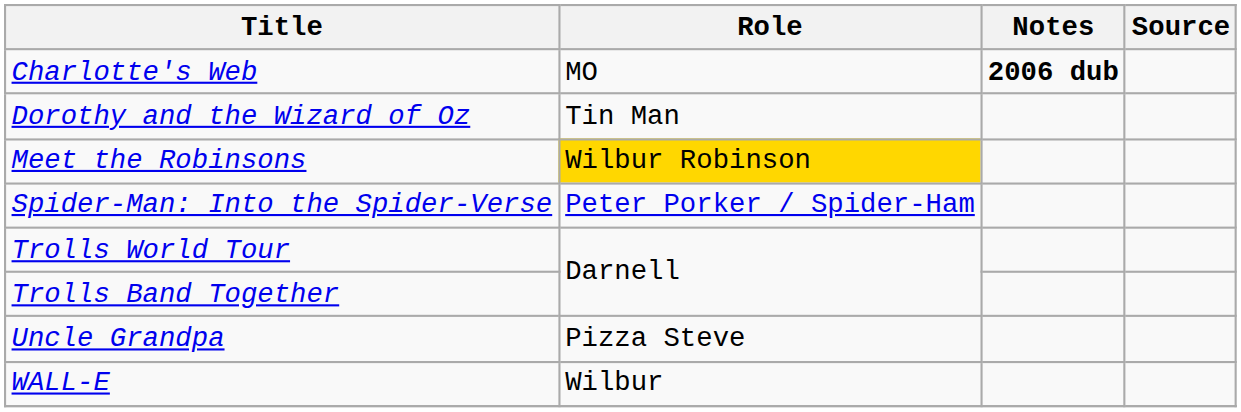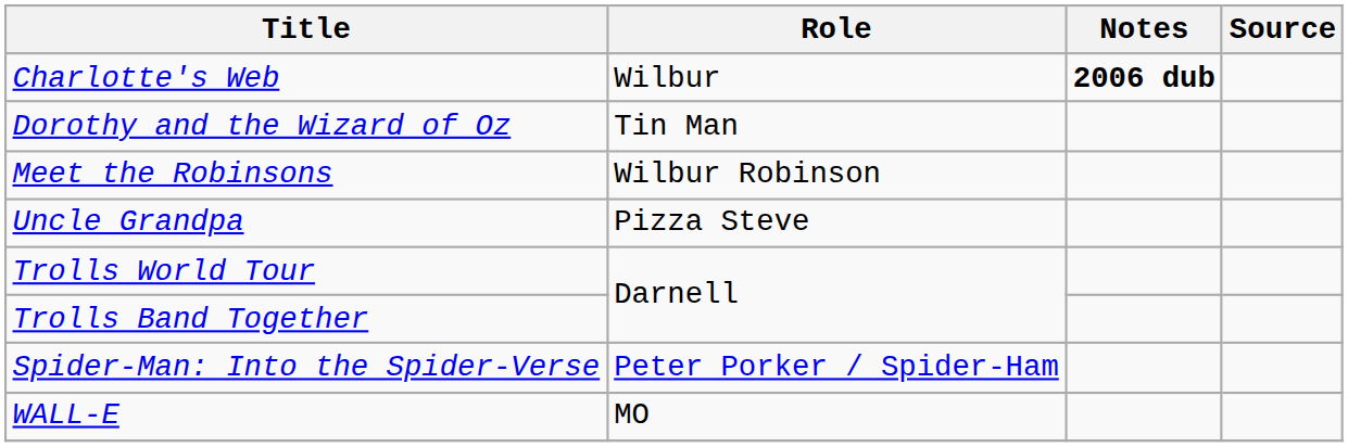 <table class="wikitable sortable plainrowheaders">
 <tr>
 <th>Title</th>
 <th>Role</th>
 <th class=unsortable>Notes</th>
 <th class=unsortable>Source</th>
 </tr>
 <tr>
 <td><em><a href='#'>Charlotte's Web</a></em></td>
-<td>MO</td>
+<td>Wilbur</td>
 <td><strong>2006 dub</strong></td>
 <td></td>
 </tr>
 <tr>
 <td><em><a href='#'>Dorothy and the Wizard of Oz</a></em></td>
 <td>Tin Man</td>
 <td></td>
 <td></td>
 </tr>
 <tr>
 <td><em><a href='#'>Meet the Robinsons</a></em></td>
-<td style="background: gold;">Wilbur Robinson</td>
+<td>Wilbur Robinson</td>
 <td></td>
 <td></td>
 </tr>
 <tr>
-<td><em><a href='#'>Spider-Man: Into the Spider-Verse</a></em></td>
-<td><a href='#'>Peter Porker / Spider-Ham</a></td>
+<td><em><a href='#'>Uncle Grandpa</a></em></td>
+<td>Pizza Steve</td>
 <td></td>
 <td></td>
 </tr>
 <tr>
 <td><em><a href='#'>Trolls World Tour</a></em></td>
 <td rowspan="2">Darnell</td>
 <td></td>
 <td></td>
 </tr>
 <tr>
 <td><em><a href='#'>Trolls Band Together</a></em></td>
 <td></td>
 <td></td>
 </tr>
 <tr>
-<td><em><a href='#'>Uncle Grandpa</a></em></td>
-<td>Pizza Steve</td>
+<td><em><a href='#'>Spider-Man: Into the Spider-Verse</a></em></td>
+<td><a href='#'>Peter Porker / Spider-Ham</a></td>
 <td></td>
 <td></td>
 </tr>
 <tr>
 <td><em><a href='#'>WALL-E</a></em></td>
-<td>Wilbur</td>
+<td>MO</td>
 <td></td>
 <td></td>
 </tr>
 <tr>
 </tr>
 </table>
